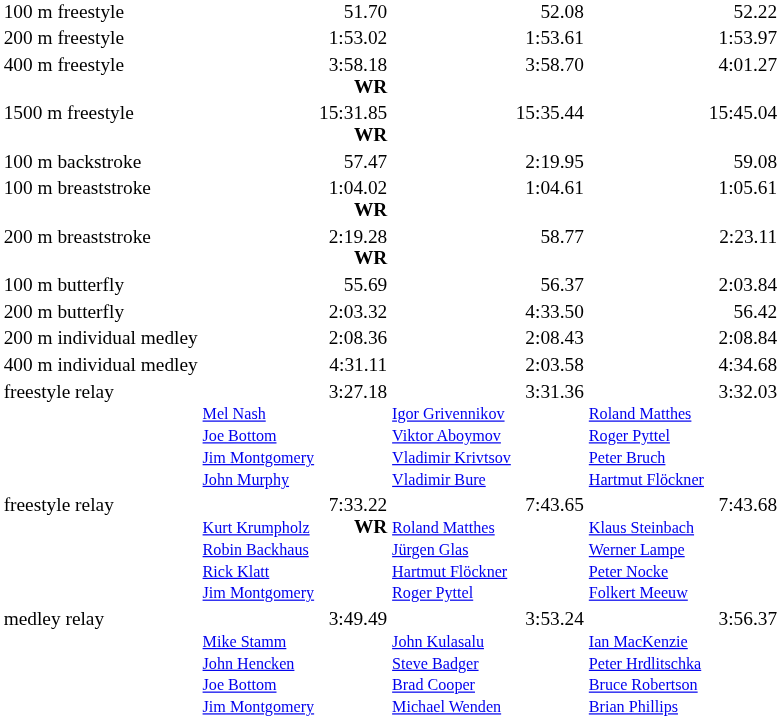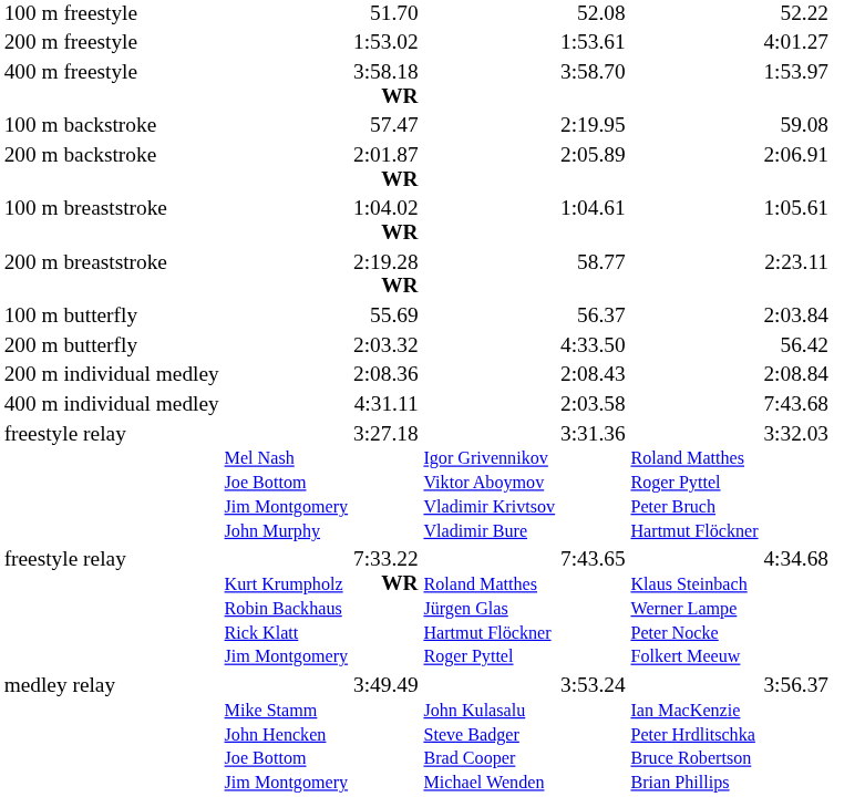 <table>
 <tr valign="top">
 <td>100 m freestyle<br><div></div></td>
 <td></td>
 <td align="right">51.70</td>
 <td></td>
 <td align="right">52.08</td>
 <td></td>
 <td align="right">52.22</td>
 </tr>
 <tr valign="top">
 <td>200 m freestyle<br><div></div></td>
 <td></td>
 <td align="right">1:53.02</td>
 <td></td>
 <td align="right">1:53.61</td>
 <td></td>
-<td align="right">1:53.97</td>
+<td align="right">4:01.27</td>
 </tr>
 <tr valign="top">
 <td>400 m freestyle<br><div></div></td>
 <td></td>
 <td align="right">3:58.18<br><strong>WR</strong></td>
 <td></td>
 <td align="right">3:58.70</td>
 <td></td>
-<td align="right">4:01.27</td>
-</tr>
-<tr valign="top">
-<td>1500 m freestyle<br><div></div></td>
-<td></td>
-<td align="right">15:31.85 <br><strong>WR</strong></td>
-<td></td>
-<td align="right">15:35.44</td>
-<td></td>
-<td align="right">15:45.04</td>
+<td align="right">1:53.97</td>
 </tr>
 <tr valign="top">
 <td>100 m backstroke<br><div></div></td>
 <td></td>
 <td align="right">57.47</td>
 <td></td>
 <td align="right">2:19.95</td>
 <td></td>
 <td align="right">59.08</td>
+</tr>
+<tr valign="top">
+<td>200 m backstroke<br><div></div></td>
+<td></td>
+<td align="right">2:01.87 <br><strong>WR</strong></td>
+<td></td>
+<td align="right">2:05.89</td>
+<td></td>
+<td align="right">2:06.91</td>
 </tr>
 <tr valign="top">
 <td>100 m breaststroke<br><div></div></td>
 <td></td>
 <td align="right">1:04.02 <br><strong>WR</strong></td>
 <td></td>
 <td align="right">1:04.61</td>
 <td></td>
 <td align="right">1:05.61</td>
 </tr>
 <tr valign="top">
 <td>200 m breaststroke<br><div></div></td>
 <td></td>
 <td align="right">2:19.28 <br><strong>WR</strong></td>
 <td></td>
 <td align="right">58.77</td>
 <td></td>
 <td align="right">2:23.11</td>
 </tr>
 <tr valign="top">
 <td>100 m butterfly<br><div></div></td>
 <td></td>
 <td align="right">55.69</td>
 <td></td>
 <td align="right">56.37</td>
 <td></td>
 <td align="right">2:03.84</td>
 </tr>
 <tr valign="top">
 <td>200 m butterfly<br><div></div></td>
 <td></td>
 <td align="right">2:03.32</td>
 <td></td>
 <td align="right">4:33.50</td>
 <td></td>
 <td align="right">56.42</td>
 </tr>
 <tr valign="top">
 <td>200 m individual medley<br><div></div></td>
 <td></td>
 <td align="right">2:08.36</td>
 <td></td>
 <td align="right">2:08.43</td>
 <td></td>
 <td align="right">2:08.84</td>
 </tr>
 <tr valign="top">
 <td>400 m individual medley<br><div></div></td>
 <td></td>
 <td align="right">4:31.11</td>
 <td></td>
 <td align="right">2:03.58</td>
 <td></td>
-<td align="right">4:34.68</td>
+<td align="right">7:43.68</td>
 </tr>
 <tr valign="top">
 <td> freestyle relay<br><div></div></td>
 <td><br><small><a href='#'>Mel Nash</a><br><a href='#'>Joe Bottom</a><br><a href='#'>Jim Montgomery</a><br><a href='#'>John Murphy</a></small></td>
 <td align="right">3:27.18</td>
 <td><br><small><a href='#'>Igor Grivennikov</a><br><a href='#'>Viktor Aboymov</a><br><a href='#'>Vladimir Krivtsov</a><br><a href='#'>Vladimir Bure</a></small></td>
 <td align="right">3:31.36</td>
 <td><br><small><a href='#'>Roland Matthes</a><br><a href='#'>Roger Pyttel</a><br><a href='#'>Peter Bruch</a><br><a href='#'>Hartmut Flöckner</a></small></td>
 <td align="right">3:32.03</td>
 </tr>
 <tr valign="top">
 <td> freestyle relay<br><div></div></td>
 <td><br><small><a href='#'>Kurt Krumpholz</a><br><a href='#'>Robin Backhaus</a><br><a href='#'>Rick Klatt</a><br><a href='#'>Jim Montgomery</a></small></td>
 <td align="right">7:33.22 <br><strong>WR</strong></td>
 <td><br><small><a href='#'>Roland Matthes</a><br><a href='#'>Jürgen Glas</a><br><a href='#'>Hartmut Flöckner</a><br><a href='#'>Roger Pyttel</a></small></td>
 <td align="right">7:43.65</td>
 <td><br><small><a href='#'>Klaus Steinbach</a><br><a href='#'>Werner Lampe</a><br><a href='#'>Peter Nocke</a><br><a href='#'>Folkert Meeuw</a></small></td>
-<td align="right">7:43.68</td>
+<td align="right">4:34.68</td>
 </tr>
 <tr valign="top">
 <td> medley relay<br><div></div></td>
 <td><br><small><a href='#'>Mike Stamm</a><br><a href='#'>John Hencken</a><br><a href='#'>Joe Bottom</a><br><a href='#'>Jim Montgomery</a></small></td>
 <td align="right">3:49.49</td>
 <td><br><small><a href='#'>John Kulasalu</a><br><a href='#'>Steve Badger</a><br><a href='#'>Brad Cooper</a><br><a href='#'>Michael Wenden</a></small></td>
 <td align="right">3:53.24</td>
 <td><br><small><a href='#'>Ian MacKenzie</a><br><a href='#'>Peter Hrdlitschka</a><br><a href='#'>Bruce Robertson</a><br><a href='#'>Brian Phillips</a></small></td>
 <td align="right">3:56.37</td>
 </tr>
 </table>
